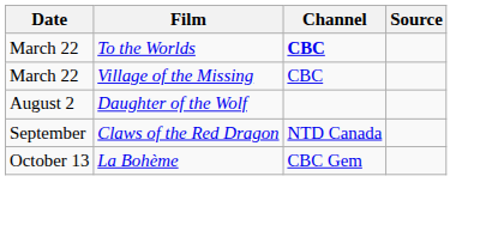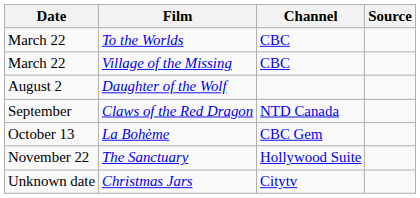 <table class="wikitable sortable">
 <tr>
 <th>Date</th>
 <th>Film</th>
 <th>Channel</th>
 <th>Source</th>
 </tr>
 <tr>
 <td>March 22</td>
 <td><em><a href='#'>To the Worlds</a></em></td>
-<td><strong><a href='#'>CBC</a></strong></td>
+<td><a href='#'>CBC</a></td>
 <td></td>
 </tr>
 <tr>
 <td>March 22</td>
 <td><em><a href='#'>Village of the Missing</a></em></td>
 <td><a href='#'>CBC</a></td>
 <td></td>
 </tr>
 <tr>
 <td>August 2</td>
 <td><em><a href='#'>Daughter of the Wolf</a></em></td>
 <td></td>
 <td></td>
 </tr>
 <tr>
 <td>September</td>
 <td><em><a href='#'>Claws of the Red Dragon</a></em></td>
 <td><a href='#'>NTD Canada</a></td>
 <td></td>
 </tr>
 <tr>
 <td>October 13</td>
 <td><em><a href='#'>La Bohème</a></em></td>
 <td><a href='#'>CBC Gem</a></td>
 <td></td>
 </tr>
+<tr>
+<td>November 22</td>
+<td><em><a href='#'>The Sanctuary</a></em></td>
+<td><a href='#'>Hollywood Suite</a></td>
+<td></td>
+</tr>
+<tr>
+<td>Unknown date</td>
+<td><em><a href='#'>Christmas Jars</a></em></td>
+<td><a href='#'>Citytv</a></td>
+<td></td>
+</tr>
 </table>
